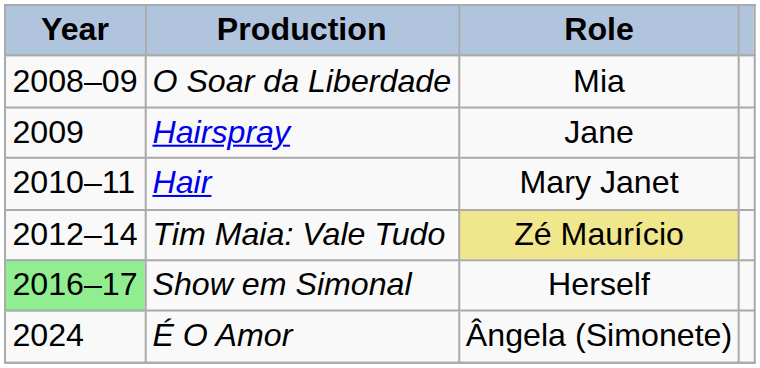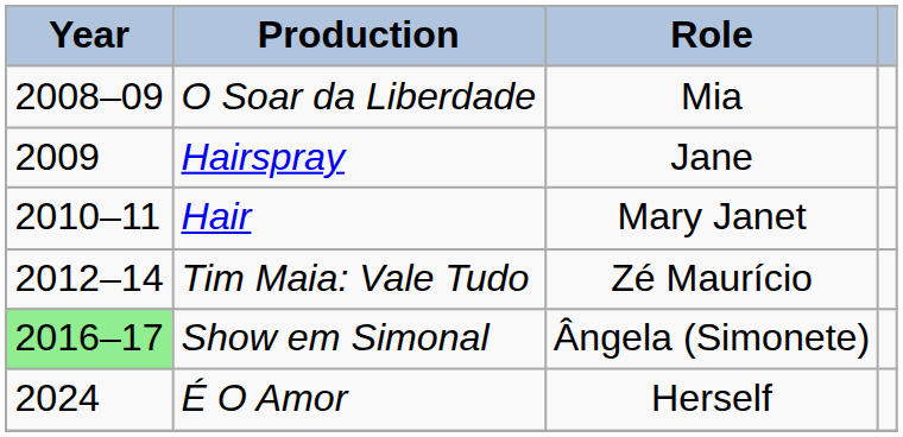 <table class="wikitable">
 <tr>
 <th style="background:#B0C4DE;">Year</th>
 <th style="background:#B0C4DE;">Production</th>
 <th style="background:#B0C4DE;">Role</th>
 <th style="background:#B0C4DE;"></th>
 </tr>
 <tr>
 <td>2008–09</td>
 <td><em>O Soar da Liberdade</em></td>
 <td align="center">Mia</td>
 <td></td>
 </tr>
 <tr>
 <td>2009</td>
 <td><em><a href='#'>Hairspray</a></em></td>
 <td align="center">Jane</td>
 <td></td>
 </tr>
 <tr>
 <td>2010–11</td>
 <td><em><a href='#'>Hair</a></em></td>
 <td align="center">Mary Janet</td>
 <td></td>
 </tr>
 <tr>
 <td>2012–14</td>
 <td><em>Tim Maia: Vale Tudo</em></td>
-<td align="center" style="background: khaki;">Zé Maurício</td>
+<td align="center">Zé Maurício</td>
 <td></td>
 </tr>
 <tr>
 <td style="background: lightgreen;">2016–17</td>
 <td><em>Show em Simonal</em></td>
-<td align="center">Herself</td>
+<td align="center">Ângela (Simonete)</td>
 <td></td>
 </tr>
 <tr>
 <td>2024</td>
 <td><em>É O Amor</em></td>
-<td align="center">Ângela (Simonete)</td>
+<td align="center">Herself</td>
 <td></td>
 </tr>
 <tr>
 </tr>
 </table>
